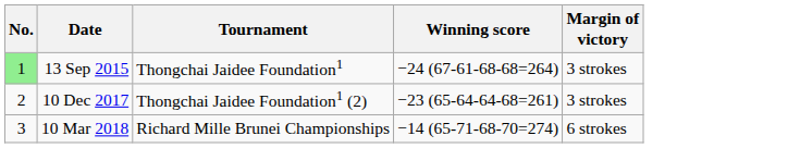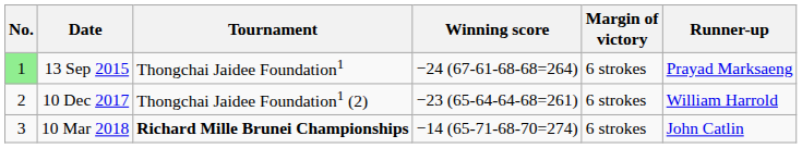 <table class="wikitable" style="font-size:95%;">
 <tr>
 <th>No.</th>
 <th>Date</th>
 <th>Tournament</th>
 <th>Winning score</th>
 <th>Margin of<br>victory</th>
+<th>Runner-up</th>
 </tr>
 <tr>
 <td align=center style="background: lightgreen;">1</td>
 <td align=right>13 Sep <a href='#'>2015</a></td>
 <td>Thongchai Jaidee Foundation<sup>1</sup></td>
 <td>−24 (67-61-68-68=264)</td>
-<td>3 strokes</td>
+<td>6 strokes</td>
+<td> <a href='#'>Prayad Marksaeng</a></td>
 </tr>
 <tr>
 <td align=center>2</td>
 <td align=right>10 Dec <a href='#'>2017</a></td>
 <td>Thongchai Jaidee Foundation<sup>1</sup> (2)</td>
 <td>−23 (65-64-64-68=261)</td>
-<td>3 strokes</td>
+<td>6 strokes</td>
+<td> <a href='#'>William Harrold</a></td>
 </tr>
 <tr>
 <td align=center>3</td>
 <td align=right>10 Mar <a href='#'>2018</a></td>
-<td>Richard Mille Brunei Championships</td>
+<td><strong>Richard Mille Brunei Championships</strong></td>
 <td>−14 (65-71-68-70=274)</td>
 <td>6 strokes</td>
+<td> <a href='#'>John Catlin</a></td>
 </tr>
 </table>
